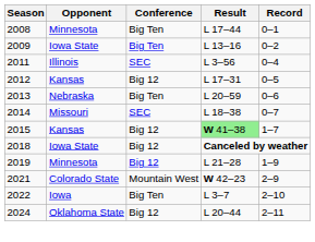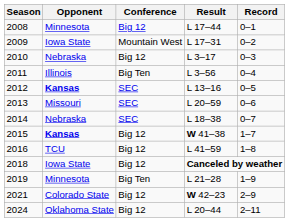 <table class="wikitable">
 <tr>
 <th>Season</th>
 <th>Opponent</th>
 <th>Conference</th>
 <th>Result</th>
 <th>Record</th>
 </tr>
 <tr>
 <td>2008</td>
 <td><a href='#'>Minnesota</a></td>
-<td>Big Ten</td>
+<td><a href='#'>Big 12</a></td>
 <td>L 17–44</td>
 <td>0–1</td>
 </tr>
 <tr>
 <td>2009</td>
 <td><a href='#'>Iowa State</a></td>
-<td><a href='#'>Big Ten</a></td>
-<td>L 13–16</td>
+<td>Mountain West</td>
+<td>L 17–31</td>
 <td>0–2</td>
+</tr>
+<tr>
+<td>2010</td>
+<td><a href='#'>Nebraska</a></td>
+<td>Big 12</td>
+<td>L 3–17</td>
+<td>0–3</td>
 </tr>
 <tr>
 <td>2011</td>
 <td><a href='#'>Illinois</a></td>
-<td><a href='#'>SEC</a></td>
+<td>Big Ten</td>
 <td>L 3–56</td>
 <td>0–4</td>
 </tr>
 <tr>
 <td>2012</td>
-<td><a href='#'>Kansas</a></td>
-<td>Big 12</td>
-<td>L 17–31</td>
+<td><strong><a href='#'>Kansas</a></strong></td>
+<td><a href='#'>SEC</a></td>
+<td>L 13–16</td>
 <td>0–5</td>
 </tr>
 <tr>
 <td>2013</td>
-<td><a href='#'>Nebraska</a></td>
-<td>Big Ten</td>
+<td><a href='#'>Missouri</a></td>
+<td><a href='#'>SEC</a></td>
 <td>L 20–59</td>
 <td>0–6</td>
 </tr>
 <tr>
 <td>2014</td>
-<td><a href='#'>Missouri</a></td>
+<td><a href='#'>Nebraska</a></td>
 <td><a href='#'>SEC</a></td>
 <td>L 18–38</td>
 <td>0–7</td>
 </tr>
 <tr>
 <td>2015</td>
-<td><a href='#'>Kansas</a></td>
+<td><strong><a href='#'>Kansas</a></strong></td>
 <td>Big 12</td>
-<td style="background: lightgreen;"><strong>W</strong> 41–38</td>
+<td><strong>W</strong> 41–38</td>
 <td>1–7</td>
+</tr>
+<tr>
+<td>2016</td>
+<td><a href='#'>TCU</a></td>
+<td>Big 12</td>
+<td>L 41–59</td>
+<td>1–8</td>
 </tr>
 <tr>
 <td>2018</td>
 <td><a href='#'>Iowa State</a></td>
 <td>Big 12</td>
 <td colspan="2"><strong>Canceled by weather</strong></td>
 </tr>
 <tr>
 <td>2019</td>
 <td><a href='#'>Minnesota</a></td>
-<td><a href='#'>Big 12</a></td>
+<td>Big Ten</td>
 <td>L 21–28</td>
 <td>1–9</td>
 </tr>
 <tr>
 <td>2021</td>
 <td><a href='#'>Colorado State</a></td>
-<td>Mountain West</td>
+<td>Big 12</td>
 <td><strong>W</strong> 42–23</td>
 <td>2–9</td>
-</tr>
-<tr>
-<td>2022</td>
-<td><a href='#'>Iowa</a></td>
-<td>Big Ten</td>
-<td>L 3–7</td>
-<td>2–10</td>
 </tr>
 <tr>
 <td>2024</td>
 <td><a href='#'>Oklahoma State</a></td>
 <td>Big 12</td>
 <td>L 20–44</td>
 <td>2–11</td>
 </tr>
 </table>
